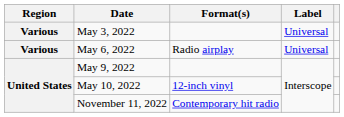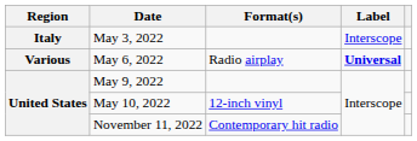 <table class="wikitable plainrowheaders">
 <tr>
 <th scope="col">Region</th>
 <th scope="col">Date</th>
 <th scope="col">Format(s)</th>
 <th scope="col">Label</th>
 <th scope="col"></th>
 </tr>
 <tr>
-<th scope="row">Various</th>
+<th scope="row">Italy</th>
 <td>May 3, 2022</td>
 <td></td>
-<td><a href='#'>Universal</a></td>
+<td><a href='#'>Interscope</a></td>
 <td align="center"></td>
 </tr>
 <tr>
 <th scope="row">Various</th>
 <td>May 6, 2022</td>
 <td>Radio <a href='#'>airplay</a></td>
-<td><a href='#'>Universal</a></td>
+<td><strong><a href='#'>Universal</a></strong></td>
 <td align="center"></td>
 </tr>
 <tr>
 <th rowspan="3" scope="row">United States</th>
 <td>May 9, 2022</td>
 <td></td>
 <td rowspan="3">Interscope</td>
 <td align="center"></td>
 </tr>
 <tr>
 <td>May 10, 2022</td>
 <td><a href='#'>12-inch vinyl</a></td>
 <td align="center"></td>
 </tr>
 <tr>
 <td>November 11, 2022</td>
 <td><a href='#'>Contemporary hit radio</a></td>
 <td align="center"> <br></td>
 </tr>
 </table>
